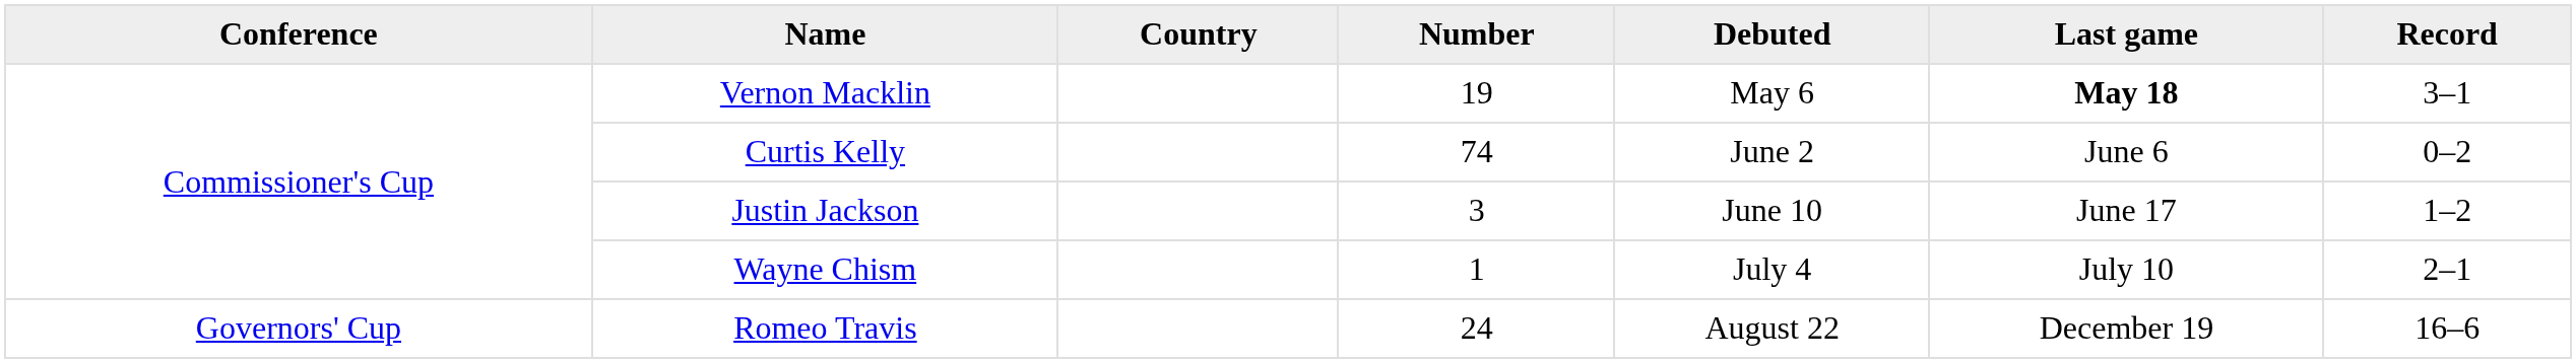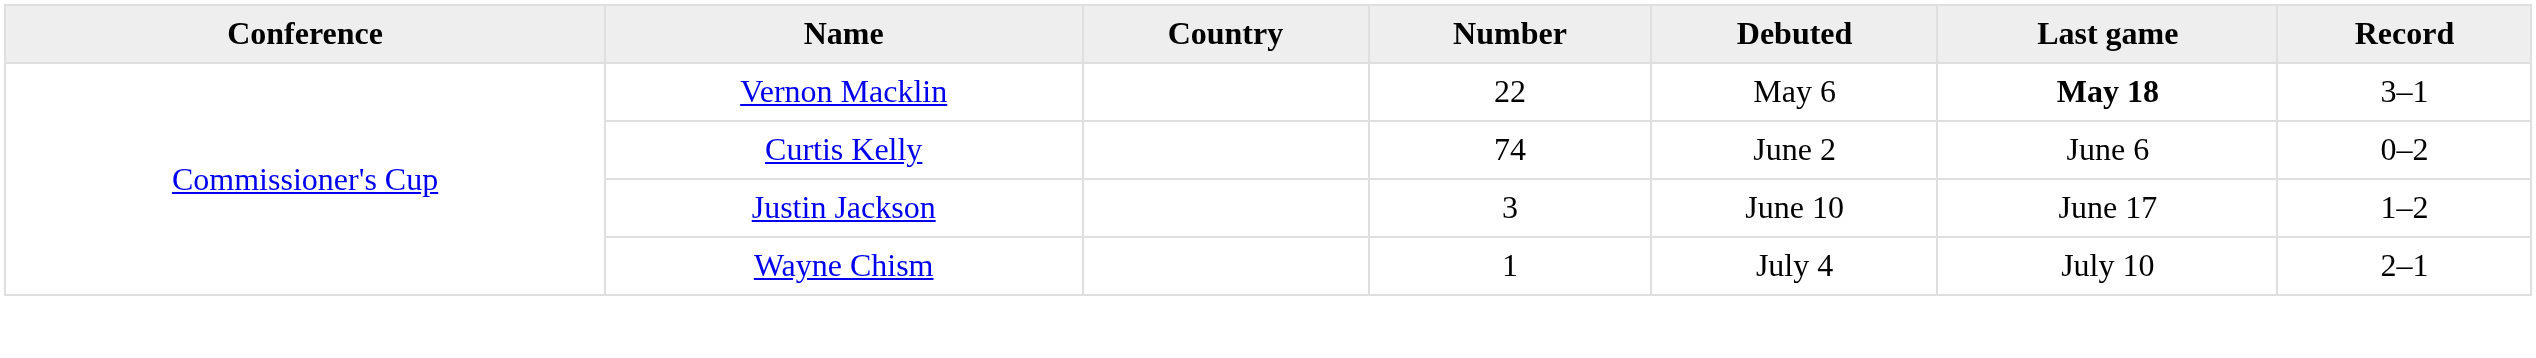 <table border=1 style="border-collapse:collapse; text-align: center; width: 100%" bordercolor="#DFDFDF"  cellpadding="5">
 <tr>
 </tr>
 <tr bgcolor="eeeeee">
 <th>Conference</th>
 <th>Name</th>
 <th>Country</th>
 <th>Number</th>
 <th>Debuted</th>
 <th>Last game</th>
 <th>Record</th>
 </tr>
 <tr>
 <td rowspan=4><a href='#'>Commissioner's Cup</a></td>
 <td><a href='#'>Vernon Macklin</a></td>
 <td></td>
-<td>19</td>
+<td>22</td>
 <td>May 6<br></td>
 <td><strong>May 18<br></strong></td>
 <td>3–1</td>
 </tr>
 <tr>
 <td><a href='#'>Curtis Kelly</a></td>
 <td></td>
 <td>74</td>
 <td>June 2<br></td>
 <td>June 6<br></td>
 <td>0–2</td>
 </tr>
 <tr>
 <td><a href='#'>Justin Jackson</a></td>
 <td></td>
 <td>3</td>
 <td>June 10<br></td>
 <td>June 17<br></td>
 <td>1–2</td>
 </tr>
 <tr>
 <td><a href='#'>Wayne Chism</a></td>
 <td></td>
 <td>1</td>
 <td>July 4<br></td>
 <td>July 10<br></td>
 <td>2–1</td>
 </tr>
-<tr>
-<td><a href='#'>Governors' Cup</a></td>
-<td><a href='#'>Romeo Travis</a></td>
-<td></td>
-<td>24</td>
-<td>August 22<br></td>
-<td>December 19<br></td>
-<td>16–6</td>
-</tr>
 </table>
